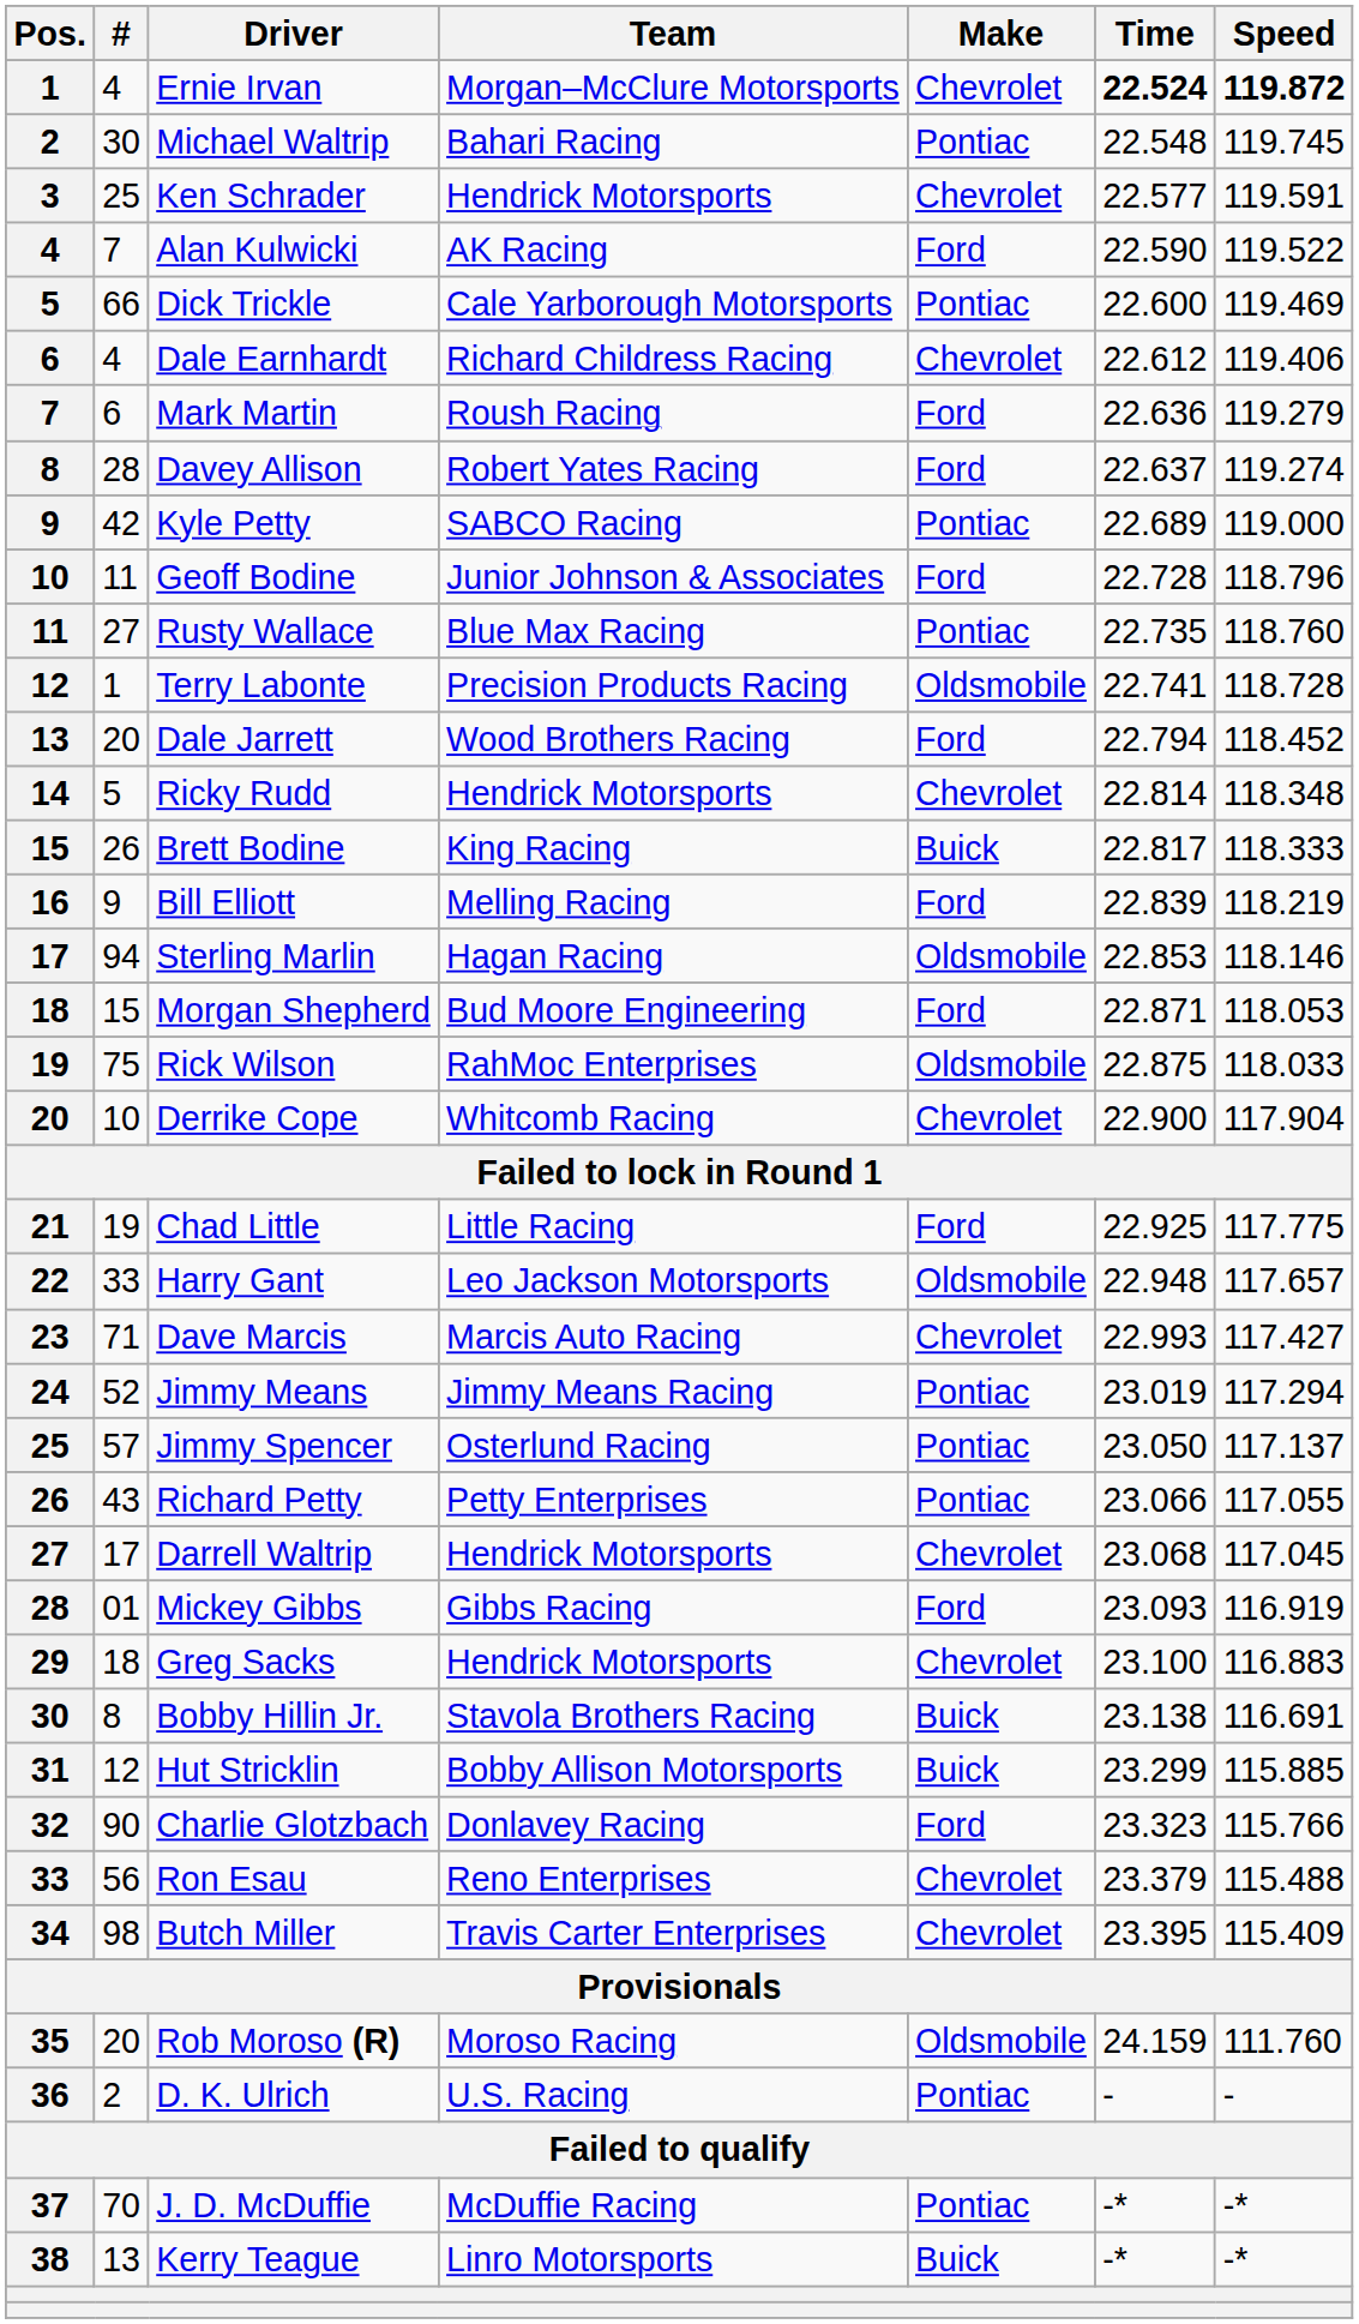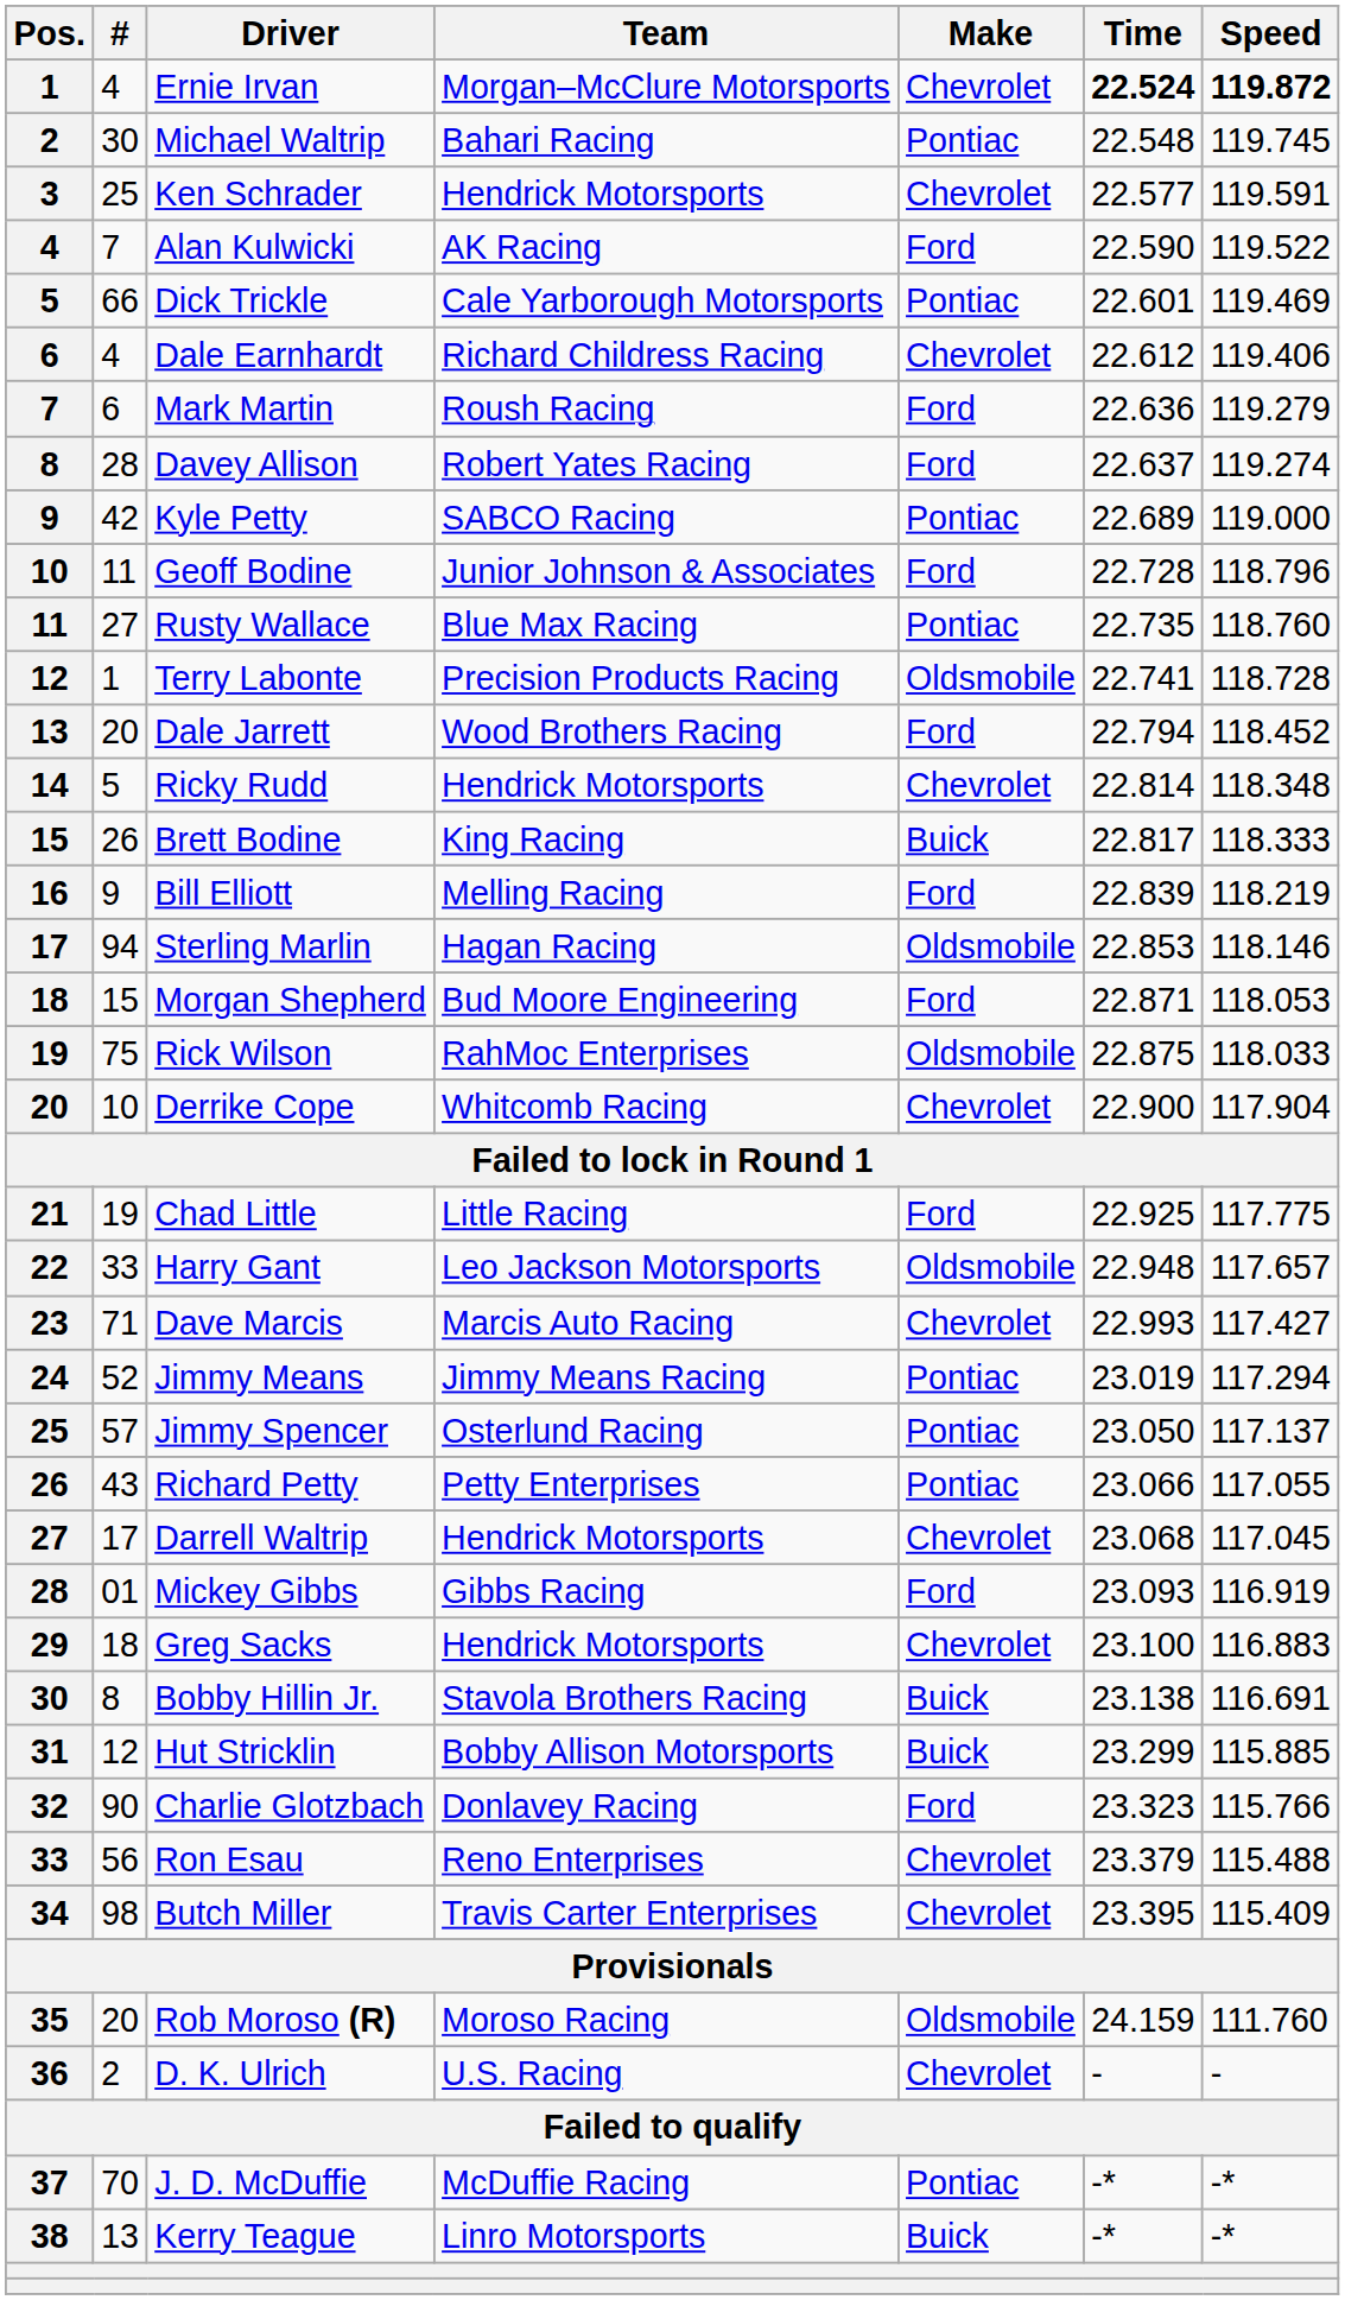 <table class="wikitable" style="font-size:95%">
 <tr>
 <th>Pos.</th>
 <th>#</th>
 <th>Driver</th>
 <th>Team</th>
 <th>Make</th>
 <th>Time</th>
 <th>Speed</th>
 </tr>
 <tr>
 <th>1</th>
 <td>4</td>
 <td><a href='#'>Ernie Irvan</a></td>
 <td><a href='#'>Morgan–McClure Motorsports</a></td>
 <td><a href='#'>Chevrolet</a></td>
 <td><strong>22.524</strong></td>
 <td><strong>119.872</strong></td>
 </tr>
 <tr>
 <th>2</th>
 <td>30</td>
 <td><a href='#'>Michael Waltrip</a></td>
 <td><a href='#'>Bahari Racing</a></td>
 <td><a href='#'>Pontiac</a></td>
 <td>22.548</td>
 <td>119.745</td>
 </tr>
 <tr>
 <th>3</th>
 <td>25</td>
 <td><a href='#'>Ken Schrader</a></td>
 <td><a href='#'>Hendrick Motorsports</a></td>
 <td><a href='#'>Chevrolet</a></td>
 <td>22.577</td>
 <td>119.591</td>
 </tr>
 <tr>
 <th>4</th>
 <td>7</td>
 <td><a href='#'>Alan Kulwicki</a></td>
 <td><a href='#'>AK Racing</a></td>
 <td><a href='#'>Ford</a></td>
 <td>22.590</td>
 <td>119.522</td>
 </tr>
 <tr>
 <th>5</th>
 <td>66</td>
 <td><a href='#'>Dick Trickle</a></td>
 <td><a href='#'>Cale Yarborough Motorsports</a></td>
 <td><a href='#'>Pontiac</a></td>
-<td>22.600</td>
+<td>22.601</td>
 <td>119.469</td>
 </tr>
 <tr>
 <th>6</th>
 <td>4</td>
 <td><a href='#'>Dale Earnhardt</a></td>
 <td><a href='#'>Richard Childress Racing</a></td>
 <td><a href='#'>Chevrolet</a></td>
 <td>22.612</td>
 <td>119.406</td>
 </tr>
 <tr>
 <th>7</th>
 <td>6</td>
 <td><a href='#'>Mark Martin</a></td>
 <td><a href='#'>Roush Racing</a></td>
 <td><a href='#'>Ford</a></td>
 <td>22.636</td>
 <td>119.279</td>
 </tr>
 <tr>
 <th>8</th>
 <td>28</td>
 <td><a href='#'>Davey Allison</a></td>
 <td><a href='#'>Robert Yates Racing</a></td>
 <td><a href='#'>Ford</a></td>
 <td>22.637</td>
 <td>119.274</td>
 </tr>
 <tr>
 <th>9</th>
 <td>42</td>
 <td><a href='#'>Kyle Petty</a></td>
 <td><a href='#'>SABCO Racing</a></td>
 <td><a href='#'>Pontiac</a></td>
 <td>22.689</td>
 <td>119.000</td>
 </tr>
 <tr>
 <th>10</th>
 <td>11</td>
 <td><a href='#'>Geoff Bodine</a></td>
 <td><a href='#'>Junior Johnson & Associates</a></td>
 <td><a href='#'>Ford</a></td>
 <td>22.728</td>
 <td>118.796</td>
 </tr>
 <tr>
 <th>11</th>
 <td>27</td>
 <td><a href='#'>Rusty Wallace</a></td>
 <td><a href='#'>Blue Max Racing</a></td>
 <td><a href='#'>Pontiac</a></td>
 <td>22.735</td>
 <td>118.760</td>
 </tr>
 <tr>
 <th>12</th>
 <td>1</td>
 <td><a href='#'>Terry Labonte</a></td>
 <td><a href='#'>Precision Products Racing</a></td>
 <td><a href='#'>Oldsmobile</a></td>
 <td>22.741</td>
 <td>118.728</td>
 </tr>
 <tr>
 <th>13</th>
 <td>20</td>
 <td><a href='#'>Dale Jarrett</a></td>
 <td><a href='#'>Wood Brothers Racing</a></td>
 <td><a href='#'>Ford</a></td>
 <td>22.794</td>
 <td>118.452</td>
 </tr>
 <tr>
 <th>14</th>
 <td>5</td>
 <td><a href='#'>Ricky Rudd</a></td>
 <td><a href='#'>Hendrick Motorsports</a></td>
 <td><a href='#'>Chevrolet</a></td>
 <td>22.814</td>
 <td>118.348</td>
 </tr>
 <tr>
 <th>15</th>
 <td>26</td>
 <td><a href='#'>Brett Bodine</a></td>
 <td><a href='#'>King Racing</a></td>
 <td><a href='#'>Buick</a></td>
 <td>22.817</td>
 <td>118.333</td>
 </tr>
 <tr>
 <th>16</th>
 <td>9</td>
 <td><a href='#'>Bill Elliott</a></td>
 <td><a href='#'>Melling Racing</a></td>
 <td><a href='#'>Ford</a></td>
 <td>22.839</td>
 <td>118.219</td>
 </tr>
 <tr>
 <th>17</th>
 <td>94</td>
 <td><a href='#'>Sterling Marlin</a></td>
 <td><a href='#'>Hagan Racing</a></td>
 <td><a href='#'>Oldsmobile</a></td>
 <td>22.853</td>
 <td>118.146</td>
 </tr>
 <tr>
 <th>18</th>
 <td>15</td>
 <td><a href='#'>Morgan Shepherd</a></td>
 <td><a href='#'>Bud Moore Engineering</a></td>
 <td><a href='#'>Ford</a></td>
 <td>22.871</td>
 <td>118.053</td>
 </tr>
 <tr>
 <th>19</th>
 <td>75</td>
 <td><a href='#'>Rick Wilson</a></td>
 <td><a href='#'>RahMoc Enterprises</a></td>
 <td><a href='#'>Oldsmobile</a></td>
 <td>22.875</td>
 <td>118.033</td>
 </tr>
 <tr>
 <th>20</th>
 <td>10</td>
 <td><a href='#'>Derrike Cope</a></td>
 <td><a href='#'>Whitcomb Racing</a></td>
 <td><a href='#'>Chevrolet</a></td>
 <td>22.900</td>
 <td>117.904</td>
 </tr>
 <tr>
 <th colspan="7">Failed to lock in Round 1</th>
 </tr>
 <tr>
 <th>21</th>
 <td>19</td>
 <td><a href='#'>Chad Little</a></td>
 <td><a href='#'>Little Racing</a></td>
 <td><a href='#'>Ford</a></td>
 <td>22.925</td>
 <td>117.775</td>
 </tr>
 <tr>
 <th>22</th>
 <td>33</td>
 <td><a href='#'>Harry Gant</a></td>
 <td><a href='#'>Leo Jackson Motorsports</a></td>
 <td><a href='#'>Oldsmobile</a></td>
 <td>22.948</td>
 <td>117.657</td>
 </tr>
 <tr>
 <th>23</th>
 <td>71</td>
 <td><a href='#'>Dave Marcis</a></td>
 <td><a href='#'>Marcis Auto Racing</a></td>
 <td><a href='#'>Chevrolet</a></td>
 <td>22.993</td>
 <td>117.427</td>
 </tr>
 <tr>
 <th>24</th>
 <td>52</td>
 <td><a href='#'>Jimmy Means</a></td>
 <td><a href='#'>Jimmy Means Racing</a></td>
 <td><a href='#'>Pontiac</a></td>
 <td>23.019</td>
 <td>117.294</td>
 </tr>
 <tr>
 <th>25</th>
 <td>57</td>
 <td><a href='#'>Jimmy Spencer</a></td>
 <td><a href='#'>Osterlund Racing</a></td>
 <td><a href='#'>Pontiac</a></td>
 <td>23.050</td>
 <td>117.137</td>
 </tr>
 <tr>
 <th>26</th>
 <td>43</td>
 <td><a href='#'>Richard Petty</a></td>
 <td><a href='#'>Petty Enterprises</a></td>
 <td><a href='#'>Pontiac</a></td>
 <td>23.066</td>
 <td>117.055</td>
 </tr>
 <tr>
 <th>27</th>
 <td>17</td>
 <td><a href='#'>Darrell Waltrip</a></td>
 <td><a href='#'>Hendrick Motorsports</a></td>
 <td><a href='#'>Chevrolet</a></td>
 <td>23.068</td>
 <td>117.045</td>
 </tr>
 <tr>
 <th>28</th>
 <td>01</td>
 <td><a href='#'>Mickey Gibbs</a></td>
 <td><a href='#'>Gibbs Racing</a></td>
 <td><a href='#'>Ford</a></td>
 <td>23.093</td>
 <td>116.919</td>
 </tr>
 <tr>
 <th>29</th>
 <td>18</td>
 <td><a href='#'>Greg Sacks</a></td>
 <td><a href='#'>Hendrick Motorsports</a></td>
 <td><a href='#'>Chevrolet</a></td>
 <td>23.100</td>
 <td>116.883</td>
 </tr>
 <tr>
 <th>30</th>
 <td>8</td>
 <td><a href='#'>Bobby Hillin Jr.</a></td>
 <td><a href='#'>Stavola Brothers Racing</a></td>
 <td><a href='#'>Buick</a></td>
 <td>23.138</td>
 <td>116.691</td>
 </tr>
 <tr>
 <th>31</th>
 <td>12</td>
 <td><a href='#'>Hut Stricklin</a></td>
 <td><a href='#'>Bobby Allison Motorsports</a></td>
 <td><a href='#'>Buick</a></td>
 <td>23.299</td>
 <td>115.885</td>
 </tr>
 <tr>
 <th>32</th>
 <td>90</td>
 <td><a href='#'>Charlie Glotzbach</a></td>
 <td><a href='#'>Donlavey Racing</a></td>
 <td><a href='#'>Ford</a></td>
 <td>23.323</td>
 <td>115.766</td>
 </tr>
 <tr>
 <th>33</th>
 <td>56</td>
 <td><a href='#'>Ron Esau</a></td>
 <td><a href='#'>Reno Enterprises</a></td>
 <td><a href='#'>Chevrolet</a></td>
 <td>23.379</td>
 <td>115.488</td>
 </tr>
 <tr>
 <th>34</th>
 <td>98</td>
 <td><a href='#'>Butch Miller</a></td>
 <td><a href='#'>Travis Carter Enterprises</a></td>
 <td><a href='#'>Chevrolet</a></td>
 <td>23.395</td>
 <td>115.409</td>
 </tr>
 <tr>
 <th colspan="7">Provisionals</th>
 </tr>
 <tr>
 <th>35</th>
 <td>20</td>
 <td><a href='#'>Rob Moroso</a> <strong>(R)</strong></td>
 <td><a href='#'>Moroso Racing</a></td>
 <td><a href='#'>Oldsmobile</a></td>
 <td>24.159</td>
 <td>111.760</td>
 </tr>
 <tr>
 <th>36</th>
 <td>2</td>
 <td><a href='#'>D. K. Ulrich</a></td>
 <td><a href='#'>U.S. Racing</a></td>
-<td><a href='#'>Pontiac</a></td>
+<td><a href='#'>Chevrolet</a></td>
 <td>-</td>
 <td>-</td>
 </tr>
 <tr>
 <th colspan="7">Failed to qualify</th>
 </tr>
 <tr>
 <th>37</th>
 <td>70</td>
 <td><a href='#'>J. D. McDuffie</a></td>
 <td><a href='#'>McDuffie Racing</a></td>
 <td><a href='#'>Pontiac</a></td>
 <td>-*</td>
 <td>-*</td>
 </tr>
 <tr>
 <th>38</th>
 <td>13</td>
 <td><a href='#'>Kerry Teague</a></td>
 <td><a href='#'>Linro Motorsports</a></td>
 <td><a href='#'>Buick</a></td>
 <td>-*</td>
 <td>-*</td>
 </tr>
 <tr>
 <th colspan="7"></th>
 </tr>
 <tr>
 <th colspan="7"></th>
 </tr>
 </table>
